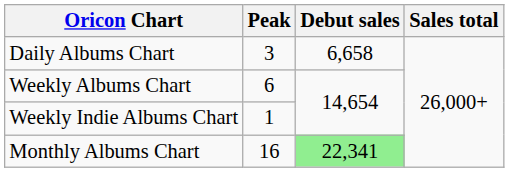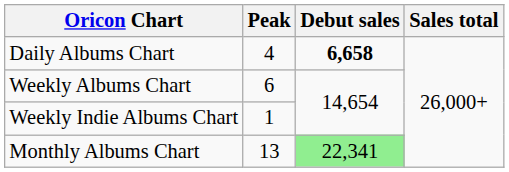 <table class="wikitable">
 <tr>
 <th style="text-align:center;"><a href='#'>Oricon</a> Chart</th>
 <th style="text-align:center;">Peak</th>
 <th style="text-align:center;">Debut sales</th>
 <th style="text-align:center;">Sales total</th>
 </tr>
 <tr>
 <td align="left">Daily Albums Chart</td>
-<td style="text-align:center;">3</td>
-<td style="text-align:center;">6,658</td>
+<td style="text-align:center;">4</td>
+<td style="text-align:center;"><strong>6,658</strong></td>
 <td style="text-align:center;" rowspan="4">26,000+</td>
 </tr>
 <tr>
 <td>Weekly Albums Chart</td>
 <td style="text-align:center;">6</td>
 <td style="text-align:center;" rowspan="2">14,654</td>
 </tr>
 <tr>
 <td>Weekly Indie Albums Chart</td>
 <td style="text-align:center;">1</td>
 </tr>
 <tr>
 <td>Monthly Albums Chart</td>
-<td style="text-align:center;">16</td>
+<td style="text-align:center;">13</td>
 <td style="background: lightgreen; text-align:center;">22,341</td>
 </tr>
 </table>
